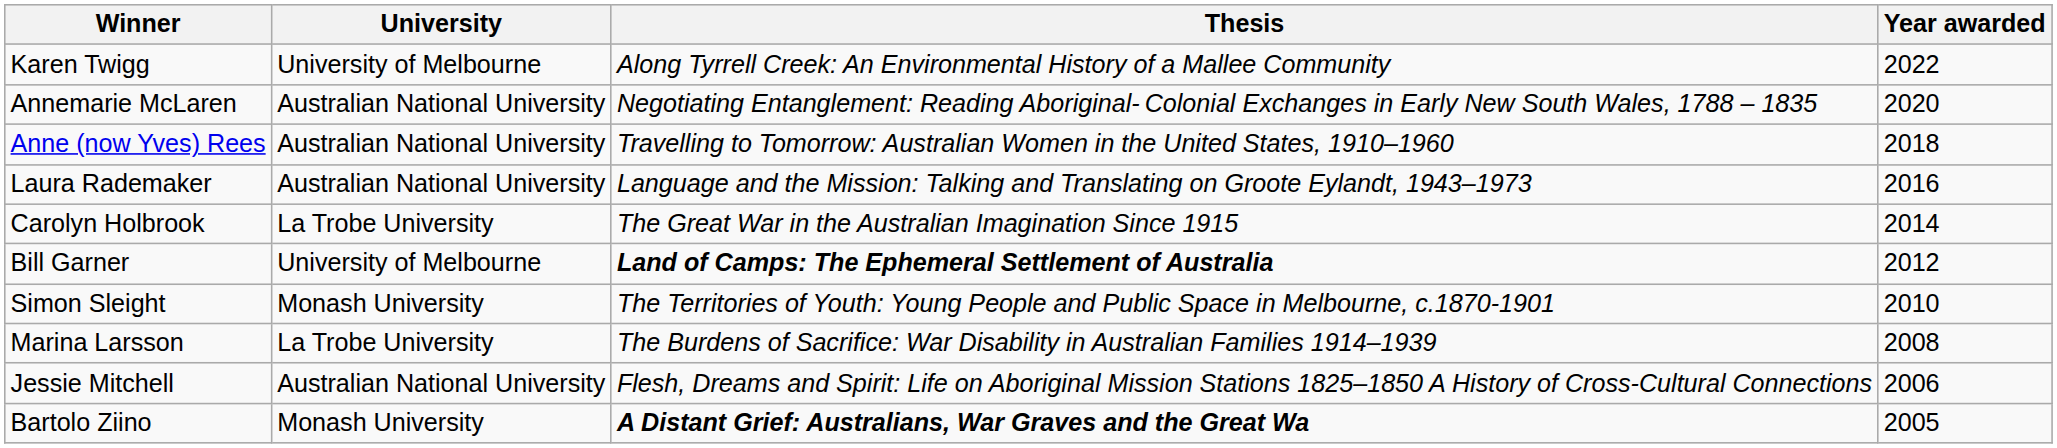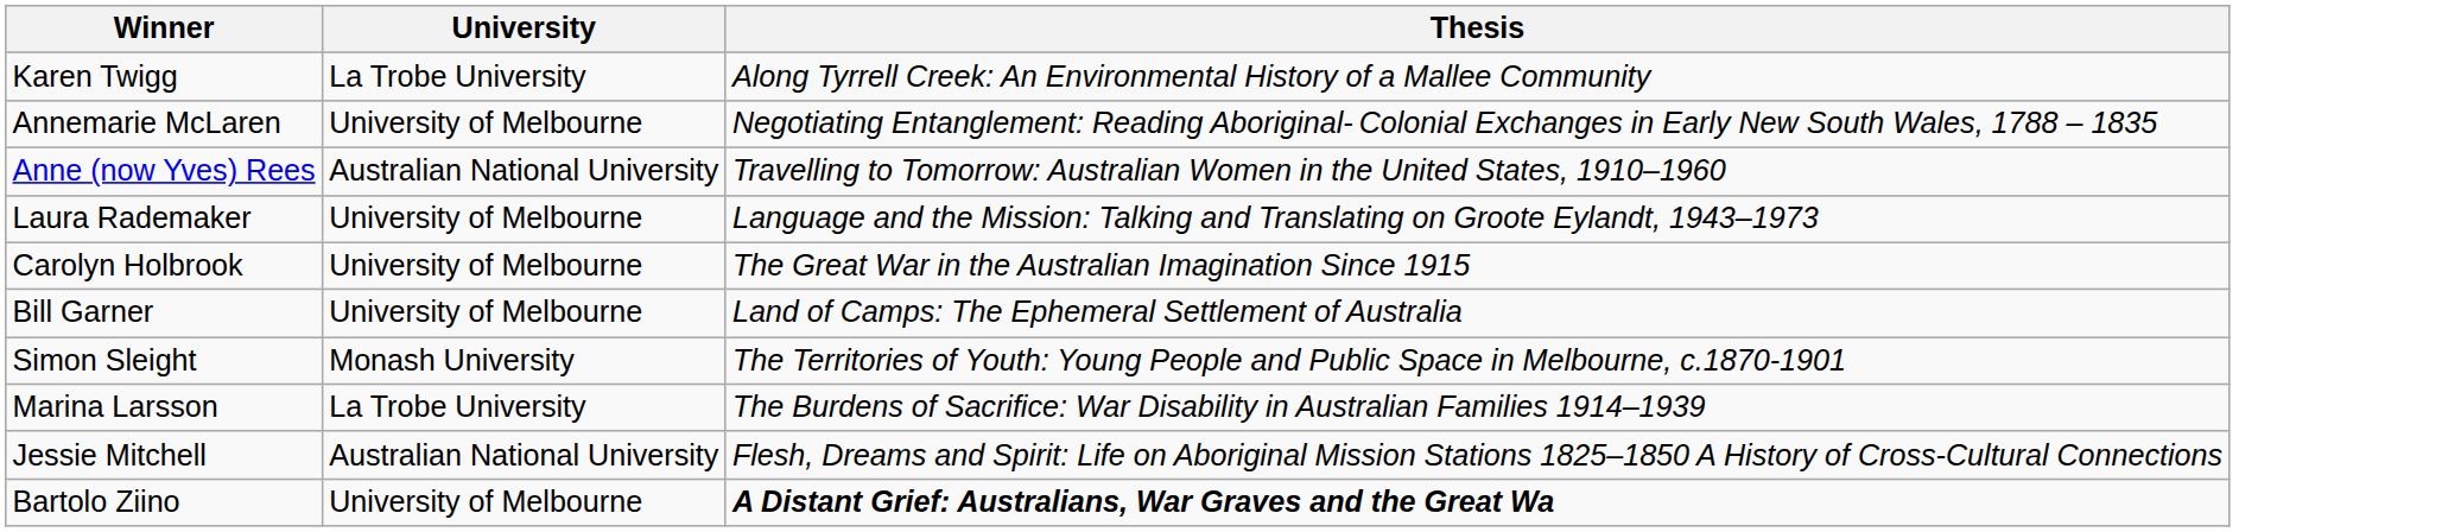 <table class="wikitable sortable">
 <tr>
 <th>Winner</th>
 <th>University</th>
 <th>Thesis</th>
-<th>Year awarded</th>
 </tr>
 <tr>
 <td>Karen Twigg</td>
-<td>University of Melbourne</td>
+<td>La Trobe University</td>
 <td><em>Along Tyrrell Creek: An Environmental History of a Mallee Community</em></td>
-<td>2022</td>
 </tr>
 <tr>
 <td>Annemarie McLaren</td>
-<td>Australian National University</td>
+<td>University of Melbourne</td>
 <td><em>Negotiating Entanglement: Reading Aboriginal- Colonial Exchanges in Early New South Wales, 1788 – 1835</em></td>
-<td>2020</td>
 </tr>
 <tr>
 <td><a href='#'>Anne (now Yves) Rees</a></td>
 <td>Australian National University</td>
 <td><em>Travelling to Tomorrow: Australian Women in the United States, 1910–1960</em></td>
-<td>2018</td>
 </tr>
 <tr>
 <td>Laura Rademaker</td>
-<td>Australian National University</td>
+<td>University of Melbourne</td>
 <td><em>Language and the Mission: Talking and Translating on Groote Eylandt, 1943–1973</em></td>
-<td>2016</td>
 </tr>
 <tr>
 <td>Carolyn Holbrook</td>
-<td>La Trobe University</td>
+<td>University of Melbourne</td>
 <td><em>The Great War in the Australian Imagination Since 1915</em></td>
-<td>2014</td>
 </tr>
 <tr>
 <td>Bill Garner</td>
 <td>University of Melbourne</td>
-<td><strong><em>Land of Camps: The Ephemeral Settlement of Australia</em></strong></td>
-<td>2012</td>
+<td><em>Land of Camps: The Ephemeral Settlement of Australia</em></td>
 </tr>
 <tr>
 <td>Simon Sleight</td>
 <td>Monash University</td>
 <td><em>The Territories of Youth: Young People and Public Space in Melbourne, c.1870-1901</em></td>
-<td>2010</td>
 </tr>
 <tr>
 <td>Marina Larsson</td>
 <td>La Trobe University</td>
 <td><em>The Burdens of Sacrifice: War Disability in Australian Families 1914–1939</em></td>
-<td>2008</td>
 </tr>
 <tr>
 <td>Jessie Mitchell</td>
 <td>Australian National University</td>
 <td><em>Flesh, Dreams and Spirit: Life on Aboriginal Mission Stations 1825–1850 A History of Cross-Cultural Connections</em></td>
-<td>2006</td>
 </tr>
 <tr>
 <td>Bartolo Ziino</td>
-<td>Monash University</td>
+<td>University of Melbourne</td>
 <td><strong><em>A Distant Grief: Australians, War Graves and the Great Wa</em></strong></td>
-<td>2005</td>
 </tr>
 </table>
